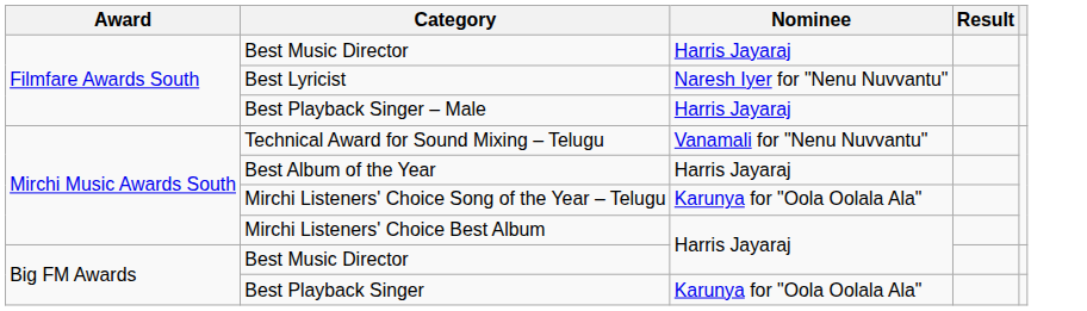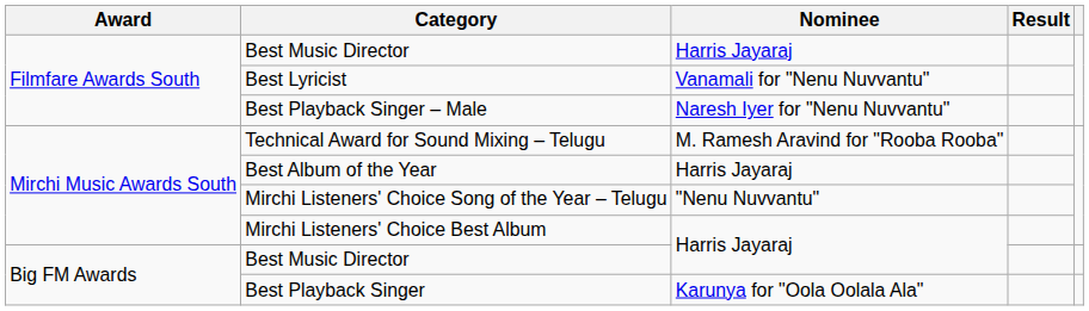 <table class="wikitable">
 <tr>
 <th>Award</th>
 <th>Category</th>
 <th>Nominee</th>
 <th>Result</th>
 <th class="unsortable"></th>
 </tr>
 <tr>
 <td rowspan="3"><a href='#'>Filmfare Awards South</a></td>
 <td>Best Music Director</td>
 <td><a href='#'>Harris Jayaraj</a></td>
 <td></td>
 <td rowspan="3" style="text-align:center;"></td>
 </tr>
 <tr>
 <td>Best Lyricist</td>
-<td><a href='#'>Naresh Iyer</a> for  "Nenu Nuvvantu"</td>
+<td><a href='#'>Vanamali</a> for  "Nenu Nuvvantu"</td>
 <td></td>
 </tr>
 <tr>
 <td>Best Playback Singer – Male</td>
-<td><a href='#'>Harris Jayaraj</a></td>
+<td><a href='#'>Naresh Iyer</a> for  "Nenu Nuvvantu"</td>
 <td></td>
 </tr>
 <tr>
 <td rowspan="4"><a href='#'>Mirchi Music Awards South</a></td>
 <td>Technical Award for Sound Mixing – Telugu</td>
-<td><a href='#'>Vanamali</a> for  "Nenu Nuvvantu"</td>
+<td>M. Ramesh Aravind for "Rooba Rooba"</td>
 <td></td>
 <td rowspan="4" style="text-align:center;"></td>
 </tr>
 <tr>
 <td>Best Album of the Year</td>
 <td>Harris Jayaraj</td>
 <td></td>
 </tr>
 <tr>
 <td>Mirchi Listeners' Choice Song of the Year  – Telugu</td>
-<td><a href='#'>Karunya</a> for "Oola Oolala Ala"</td>
+<td>"Nenu Nuvvantu"</td>
 <td></td>
 </tr>
 <tr>
 <td>Mirchi Listeners' Choice Best Album</td>
 <td rowspan="2">Harris Jayaraj</td>
 <td></td>
 </tr>
 <tr>
 <td rowspan="2">Big FM Awards</td>
 <td>Best Music Director</td>
 <td></td>
 <td style="text-align:center;"></td>
 </tr>
 <tr>
 <td>Best Playback Singer</td>
 <td><a href='#'>Karunya</a> for "Oola Oolala Ala"</td>
 <td></td>
 <td style="text-align:center;"></td>
 </tr>
 </table>
